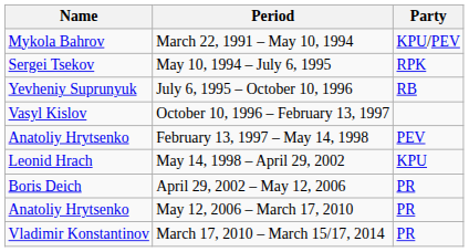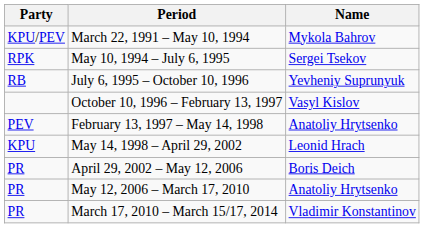 <table class="wikitable">
 <tr>
+<th>Party</th>
+<th>Period</th>
 <th>Name</th>
-<th>Period</th>
-<th>Party</th>
 </tr>
 <tr>
+<td><a href='#'>KPU</a>/<a href='#'>PEV</a></td>
+<td>March 22, 1991 – May 10, 1994</td>
 <td><a href='#'>Mykola Bahrov</a></td>
-<td>March 22, 1991 – May 10, 1994</td>
-<td><a href='#'>KPU</a>/<a href='#'>PEV</a></td>
 </tr>
 <tr>
+<td><a href='#'>RPK</a></td>
+<td>May 10, 1994 – July 6, 1995</td>
 <td><a href='#'>Sergei Tsekov</a></td>
-<td>May 10, 1994 – July 6, 1995</td>
-<td><a href='#'>RPK</a></td>
 </tr>
 <tr>
+<td><a href='#'>RB</a></td>
+<td>July 6, 1995 – October 10, 1996</td>
 <td><a href='#'>Yevheniy Suprunyuk</a></td>
-<td>July 6, 1995 – October 10, 1996</td>
-<td><a href='#'>RB</a></td>
 </tr>
 <tr>
+<td></td>
+<td>October 10, 1996 – February 13, 1997</td>
 <td><a href='#'>Vasyl Kislov</a></td>
-<td>October 10, 1996 – February 13, 1997</td>
-<td></td>
 </tr>
 <tr>
+<td><a href='#'>PEV</a></td>
+<td>February 13, 1997 – May 14, 1998</td>
 <td><a href='#'>Anatoliy Hrytsenko</a></td>
-<td>February 13, 1997 – May 14, 1998</td>
-<td><a href='#'>PEV</a></td>
 </tr>
 <tr>
+<td><a href='#'>KPU</a></td>
+<td>May 14, 1998 – April 29, 2002</td>
 <td><a href='#'>Leonid Hrach</a></td>
-<td>May 14, 1998 – April 29, 2002</td>
-<td><a href='#'>KPU</a></td>
 </tr>
 <tr>
+<td><a href='#'>PR</a></td>
+<td>April 29, 2002 – May 12, 2006</td>
 <td><a href='#'>Boris Deich</a></td>
-<td>April 29, 2002 – May 12, 2006</td>
-<td><a href='#'>PR</a></td>
 </tr>
 <tr>
+<td><a href='#'>PR</a></td>
+<td>May 12, 2006 – March 17, 2010</td>
 <td><a href='#'>Anatoliy Hrytsenko</a></td>
-<td>May 12, 2006 – March 17, 2010</td>
-<td><a href='#'>PR</a></td>
 </tr>
 <tr>
+<td><a href='#'>PR</a></td>
+<td>March 17, 2010 – March 15/17, 2014</td>
 <td><a href='#'>Vladimir Konstantinov</a></td>
-<td>March 17, 2010 – March 15/17, 2014</td>
-<td><a href='#'>PR</a></td>
 </tr>
 </table>
